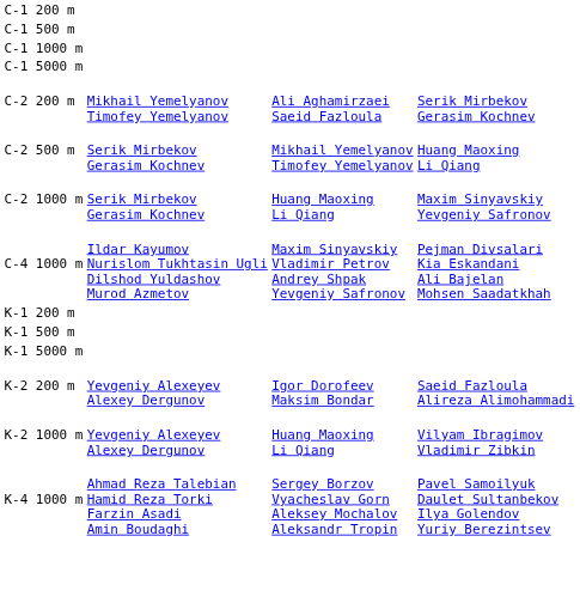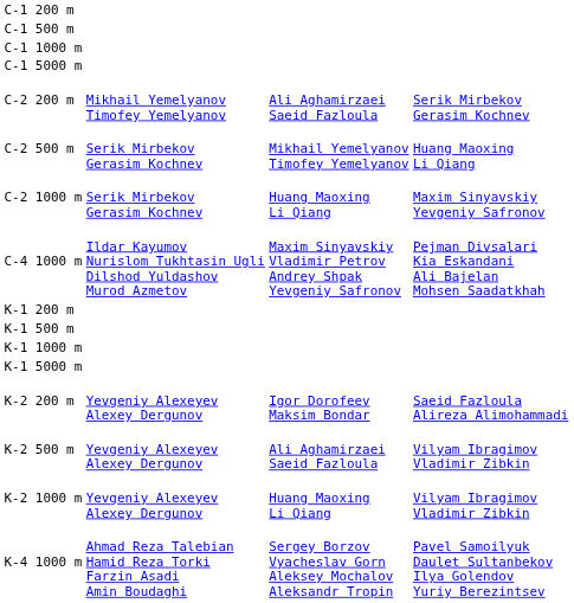 <table>
 <tr>
 <td>C-1 200 m</td>
 <td></td>
 <td></td>
 <td></td>
 </tr>
 <tr>
 <td>C-1 500 m</td>
 <td></td>
 <td></td>
 <td></td>
 </tr>
 <tr>
 <td>C-1 1000 m</td>
 <td></td>
 <td></td>
 <td></td>
 </tr>
 <tr>
 <td>C-1 5000 m</td>
 <td></td>
 <td></td>
 <td></td>
 </tr>
 <tr>
 <td>C-2 200 m</td>
 <td><br><a href='#'>Mikhail Yemelyanov</a><br><a href='#'>Timofey Yemelyanov</a></td>
 <td><br><a href='#'>Ali Aghamirzaei</a><br><a href='#'>Saeid Fazloula</a></td>
 <td><br><a href='#'>Serik Mirbekov</a><br><a href='#'>Gerasim Kochnev</a></td>
 </tr>
 <tr>
 <td>C-2 500 m</td>
 <td><br><a href='#'>Serik Mirbekov</a><br><a href='#'>Gerasim Kochnev</a></td>
 <td><br><a href='#'>Mikhail Yemelyanov</a><br><a href='#'>Timofey Yemelyanov</a></td>
 <td><br><a href='#'>Huang Maoxing</a><br><a href='#'>Li Qiang</a></td>
 </tr>
 <tr>
 <td>C-2 1000 m</td>
 <td><br><a href='#'>Serik Mirbekov</a><br><a href='#'>Gerasim Kochnev</a></td>
 <td><br><a href='#'>Huang Maoxing</a><br><a href='#'>Li Qiang</a></td>
 <td><br><a href='#'>Maxim Sinyavskiy</a><br><a href='#'>Yevgeniy Safronov</a></td>
 </tr>
 <tr>
 <td>C-4 1000 m</td>
 <td><br><a href='#'>Ildar Kayumov</a><br><a href='#'>Nurislom Tukhtasin Ugli</a><br><a href='#'>Dilshod Yuldashov</a><br><a href='#'>Murod Azmetov</a></td>
 <td><br><a href='#'>Maxim Sinyavskiy</a><br><a href='#'>Vladimir Petrov</a><br><a href='#'>Andrey Shpak</a><br><a href='#'>Yevgeniy Safronov</a></td>
 <td><br><a href='#'>Pejman Divsalari</a><br><a href='#'>Kia Eskandani</a><br><a href='#'>Ali Bajelan</a><br><a href='#'>Mohsen Saadatkhah</a></td>
 </tr>
 <tr>
 <td>K-1 200 m</td>
 <td></td>
 <td></td>
 <td></td>
 </tr>
 <tr>
 <td>K-1 500 m</td>
 <td></td>
 <td></td>
 <td></td>
 </tr>
 <tr>
+<td>K-1 1000 m</td>
+<td></td>
+<td></td>
+<td></td>
+</tr>
+<tr>
 <td>K-1 5000 m</td>
 <td></td>
 <td></td>
 <td></td>
 </tr>
 <tr>
 <td>K-2 200 m</td>
 <td><br><a href='#'>Yevgeniy Alexeyev</a><br><a href='#'>Alexey Dergunov</a></td>
 <td><br><a href='#'>Igor Dorofeev</a><br><a href='#'>Maksim Bondar</a></td>
 <td><br><a href='#'>Saeid Fazloula</a><br><a href='#'>Alireza Alimohammadi</a></td>
+</tr>
+<tr>
+<td>K-2 500 m</td>
+<td><br><a href='#'>Yevgeniy Alexeyev</a><br><a href='#'>Alexey Dergunov</a></td>
+<td><br><a href='#'>Ali Aghamirzaei</a><br><a href='#'>Saeid Fazloula</a></td>
+<td><br><a href='#'>Vilyam Ibragimov</a><br><a href='#'>Vladimir Zibkin</a></td>
 </tr>
 <tr>
 <td>K-2 1000 m</td>
 <td><br><a href='#'>Yevgeniy Alexeyev</a><br><a href='#'>Alexey Dergunov</a></td>
 <td><br><a href='#'>Huang Maoxing</a><br><a href='#'>Li Qiang</a></td>
 <td><br><a href='#'>Vilyam Ibragimov</a><br><a href='#'>Vladimir Zibkin</a></td>
 </tr>
 <tr>
 <td>K-4 1000 m</td>
 <td><br><a href='#'>Ahmad Reza Talebian</a><br><a href='#'>Hamid Reza Torki</a><br><a href='#'>Farzin Asadi</a><br><a href='#'>Amin Boudaghi</a></td>
 <td><br><a href='#'>Sergey Borzov</a><br><a href='#'>Vyacheslav Gorn</a><br><a href='#'>Aleksey Mochalov</a><br><a href='#'>Aleksandr Tropin</a></td>
 <td><br><a href='#'>Pavel Samoilyuk</a><br><a href='#'>Daulet Sultanbekov</a><br><a href='#'>Ilya Golendov</a><br><a href='#'>Yuriy Berezintsev</a></td>
 </tr>
 </table>
